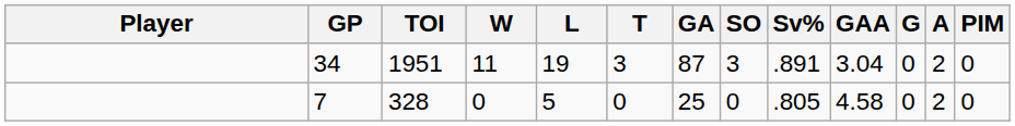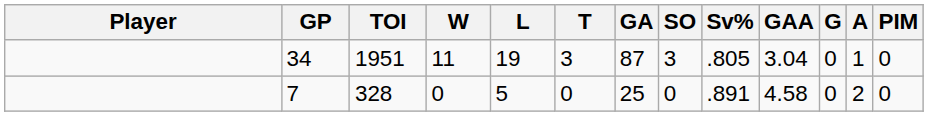 <table class="wikitable sortable" width="52%">
 <tr align="center"  bgcolor="#dddddd">
 <th width="50%">Player</th>
 <th width="10%">GP</th>
 <th width="10%">TOI</th>
 <th width="10%">W</th>
 <th width="10%">L</th>
 <th width="10%">T</th>
 <th width="10%">GA</th>
 <th width="10%">SO</th>
 <th width="10%">Sv%</th>
 <th width="10%">GAA</th>
 <th width="10%">G</th>
 <th width="10%">A</th>
 <th width="10%">PIM</th>
 </tr>
 <tr>
 <td></td>
 <td>34</td>
 <td>1951</td>
 <td>11</td>
 <td>19</td>
 <td>3</td>
 <td>87</td>
 <td>3</td>
-<td>.891</td>
+<td>.805</td>
 <td>3.04</td>
 <td>0</td>
-<td>2</td>
+<td>1</td>
 <td>0</td>
 </tr>
 <tr>
 <td></td>
 <td>7</td>
 <td>328</td>
 <td>0</td>
 <td>5</td>
 <td>0</td>
 <td>25</td>
 <td>0</td>
-<td>.805</td>
+<td>.891</td>
 <td>4.58</td>
 <td>0</td>
 <td>2</td>
 <td>0</td>
 </tr>
 </table>
